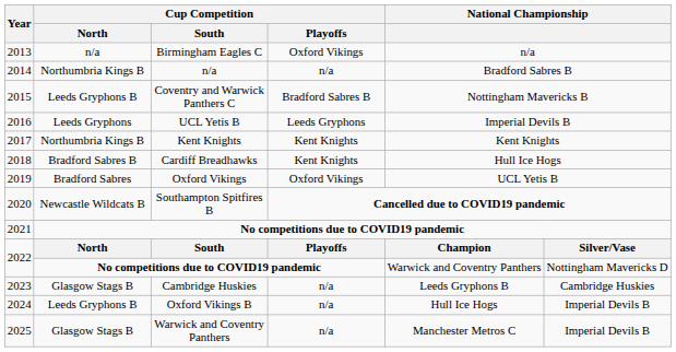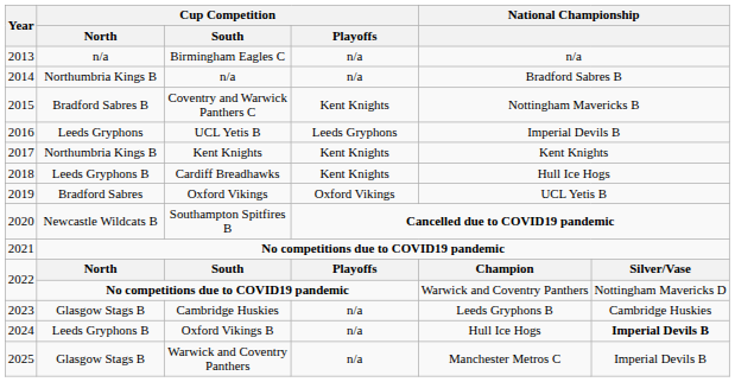 <table class="wikitable" border="1">
 <tr>
 <th rowspan="2">Year</th>
 <th colspan="3" align="center">Cup Competition</th>
 <th align="center" colspan="2">National Championship</th>
 </tr>
 <tr>
 <th align="center" width="150px">North</th>
 <th align="center" width="150px">South</th>
 <th align="center" width="150px">Playoffs</th>
 <th colspan="2"></th>
 </tr>
 <tr>
 <td>2013</td>
 <td align="center">n/a</td>
 <td align="center">Birmingham Eagles C</td>
-<td align="center">Oxford Vikings</td>
+<td align="center">n/a</td>
 <td align="center" colspan="2">n/a</td>
 </tr>
 <tr>
 <td>2014</td>
 <td align="center">Northumbria Kings B</td>
 <td align="center">n/a</td>
 <td align="center">n/a</td>
 <td align="center" colspan="2">Bradford Sabres B</td>
 </tr>
 <tr>
 <td>2015</td>
-<td align="center">Leeds Gryphons B</td>
+<td align="center">Bradford Sabres B</td>
 <td align="center">Coventry and Warwick Panthers C</td>
-<td align="center">Bradford Sabres B</td>
+<td align="center">Kent Knights</td>
 <td align="center" colspan="2">Nottingham Mavericks B</td>
 </tr>
 <tr>
 <td>2016</td>
 <td align="center">Leeds Gryphons</td>
 <td align="center">UCL Yetis B</td>
 <td align="center">Leeds Gryphons</td>
 <td align="center" colspan="2">Imperial Devils B</td>
 </tr>
 <tr>
 <td>2017</td>
 <td align="center">Northumbria Kings B</td>
 <td align="center">Kent Knights</td>
 <td align="center">Kent Knights</td>
 <td align="center" colspan="2">Kent Knights</td>
 </tr>
 <tr>
 <td>2018</td>
-<td align="center">Bradford Sabres B</td>
+<td align="center">Leeds Gryphons B</td>
 <td align="center">Cardiff Breadhawks</td>
 <td align="center">Kent Knights</td>
 <td align="center" colspan="2">Hull Ice Hogs</td>
 </tr>
 <tr>
 <td>2019</td>
 <td align="center">Bradford Sabres</td>
 <td align="center">Oxford Vikings</td>
 <td align="center">Oxford Vikings</td>
 <td align="center" colspan="2">UCL Yetis B</td>
 </tr>
 <tr>
 <td>2020</td>
 <td align="center">Newcastle Wildcats B</td>
 <td align="center">Southampton Spitfires B</td>
 <td colspan="3" align="center"><strong>Cancelled due to COVID19 pandemic</strong></td>
 </tr>
 <tr>
 <td>2021</td>
 <td colspan="5" align="center"><strong>No competitions due to COVID19 pandemic</strong></td>
 </tr>
 <tr>
 <td rowspan="2">2022</td>
 <th align="center" width="150px">North</th>
 <th align="center" width="150px">South</th>
 <th align="center" width="150px">Playoffs</th>
 <th>Champion</th>
 <th>Silver/Vase</th>
 </tr>
 <tr>
 <td colspan="3" align="center"><strong>No competitions due to COVID19 pandemic</strong></td>
 <td align="center">Warwick and Coventry Panthers</td>
 <td align="center">Nottingham Mavericks D</td>
 </tr>
 <tr>
 <td>2023</td>
 <td align="center">Glasgow Stags B</td>
 <td align="center">Cambridge Huskies</td>
 <td align="center">n/a</td>
 <td align="center">Leeds Gryphons B</td>
 <td align="center">Cambridge Huskies</td>
 </tr>
 <tr>
 <td>2024</td>
 <td align="center">Leeds Gryphons B</td>
 <td align="center">Oxford Vikings B</td>
 <td align="center">n/a</td>
 <td align="center">Hull Ice Hogs</td>
-<td align="center">Imperial Devils B</td>
+<td align="center"><strong>Imperial Devils B</strong></td>
 </tr>
 <tr>
 <td>2025</td>
 <td align="center">Glasgow Stags B</td>
 <td align="center">Warwick and Coventry Panthers</td>
 <td align="center">n/a</td>
 <td align="center">Manchester Metros C</td>
 <td align="center">Imperial Devils B</td>
 </tr>
 </table>
